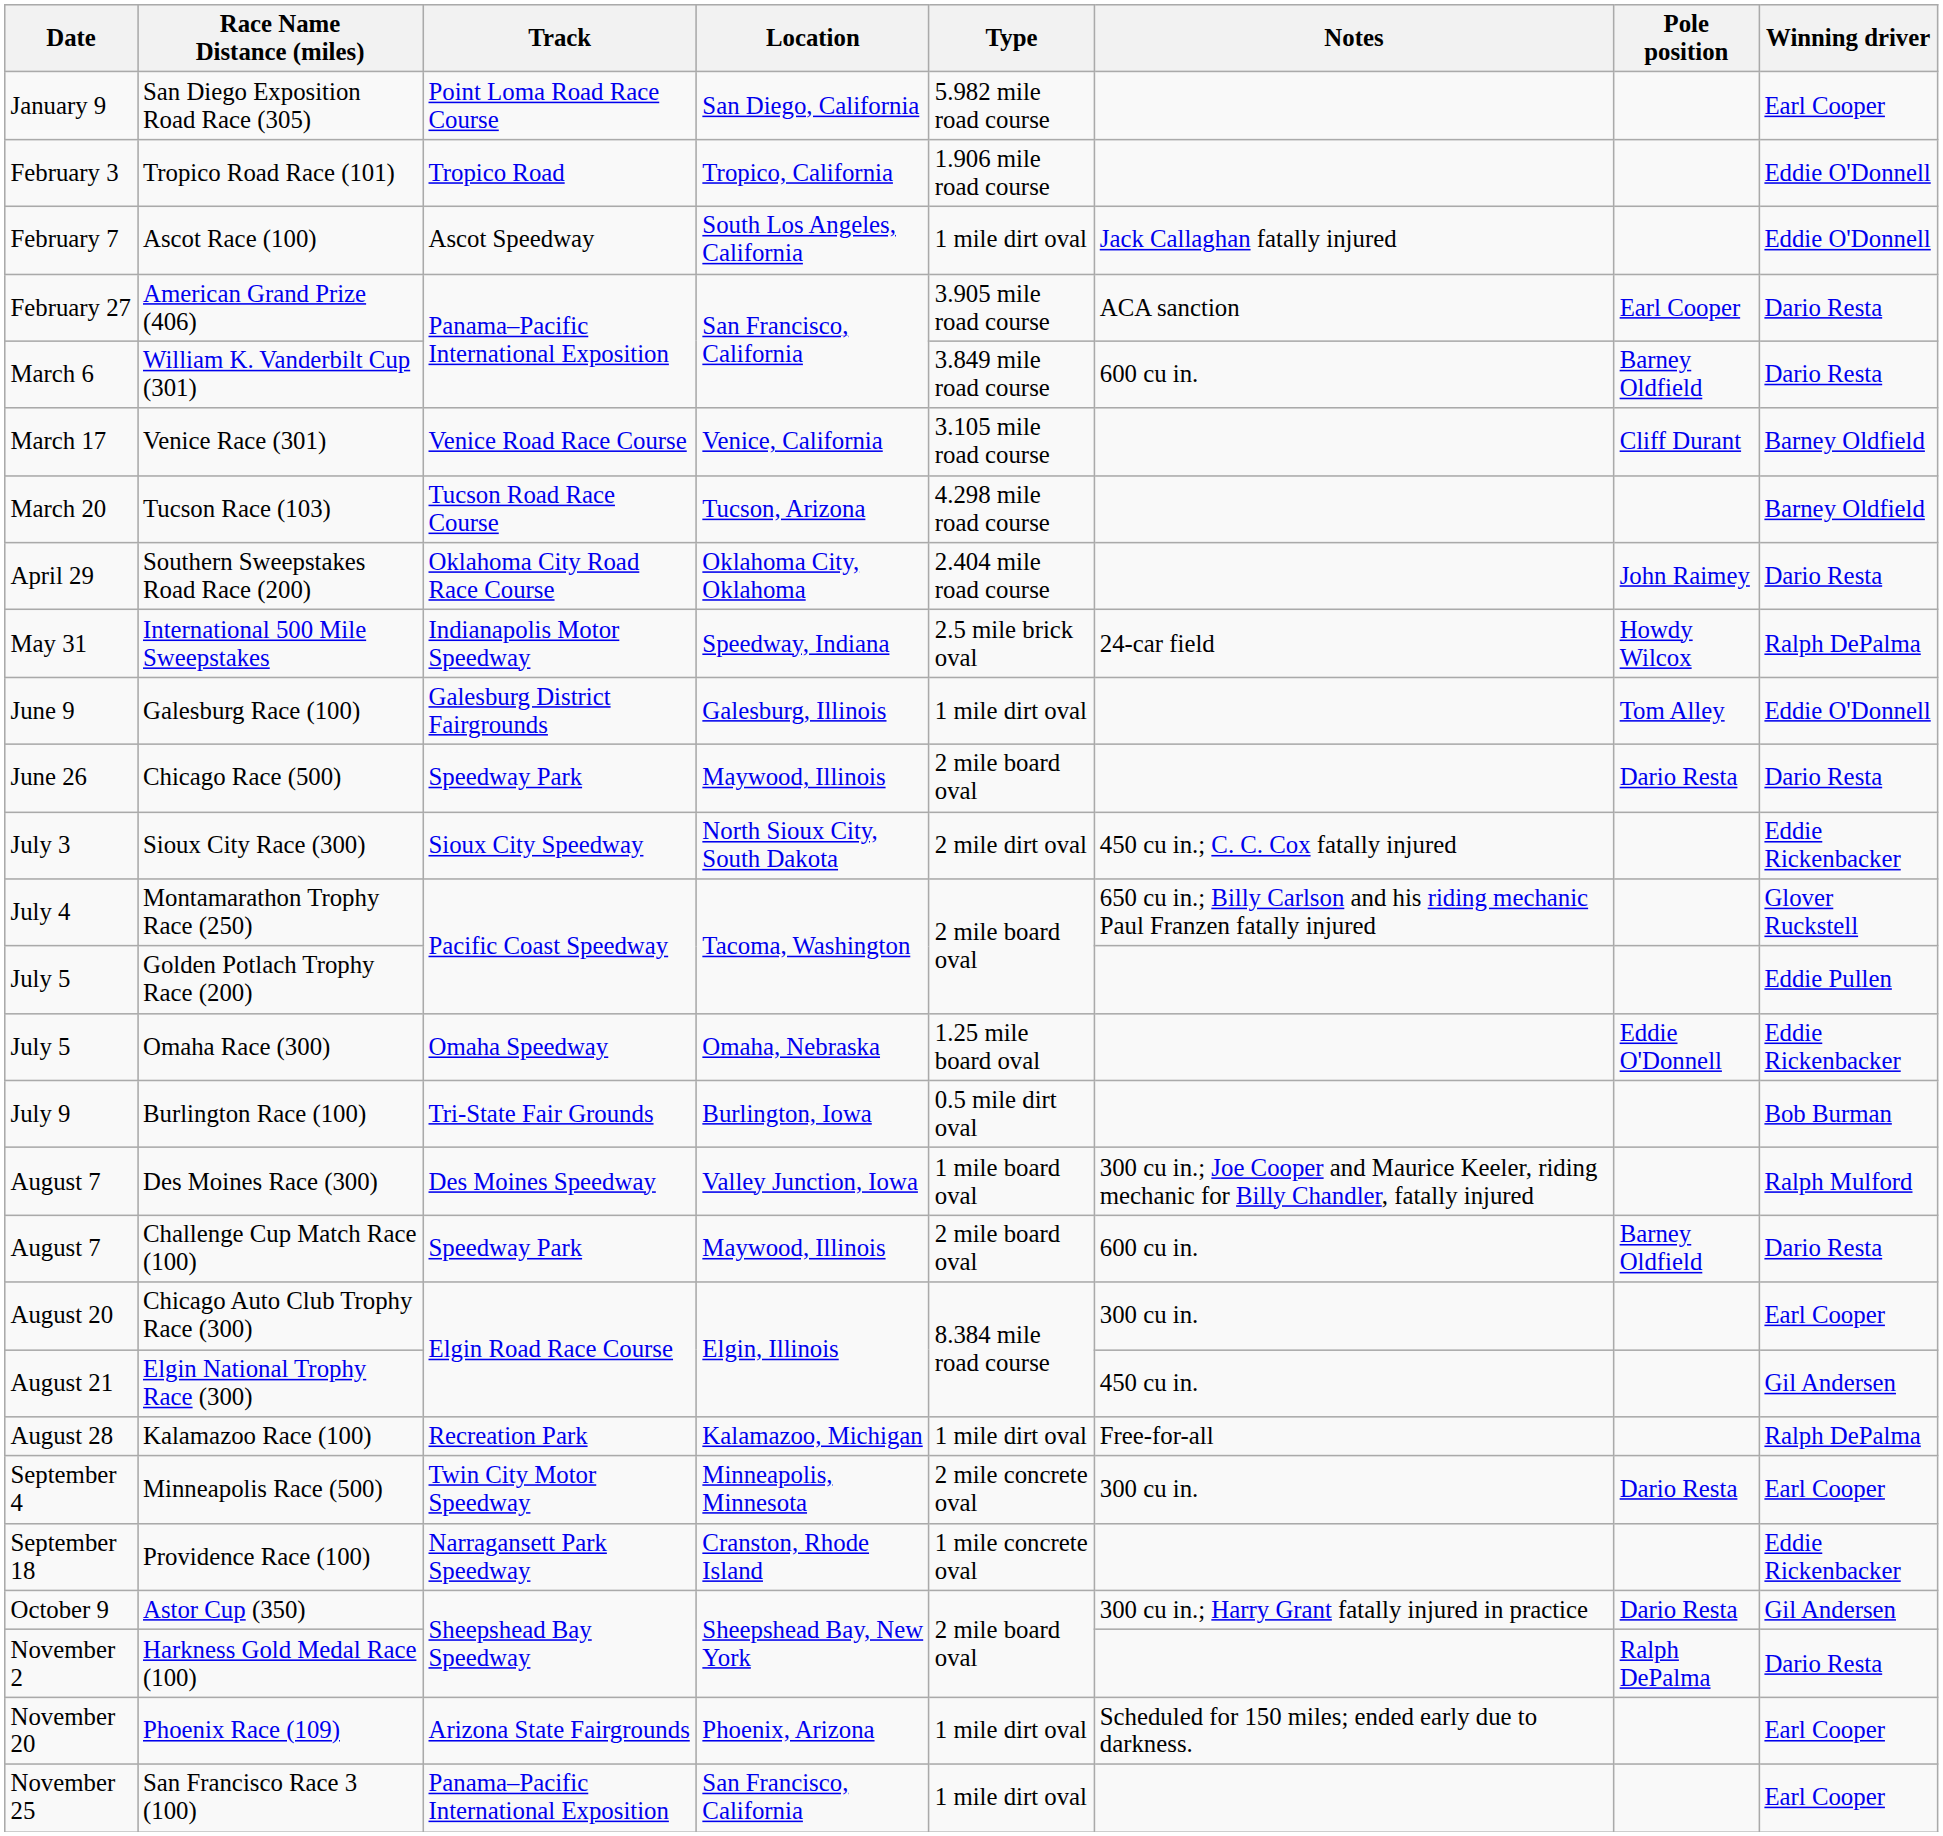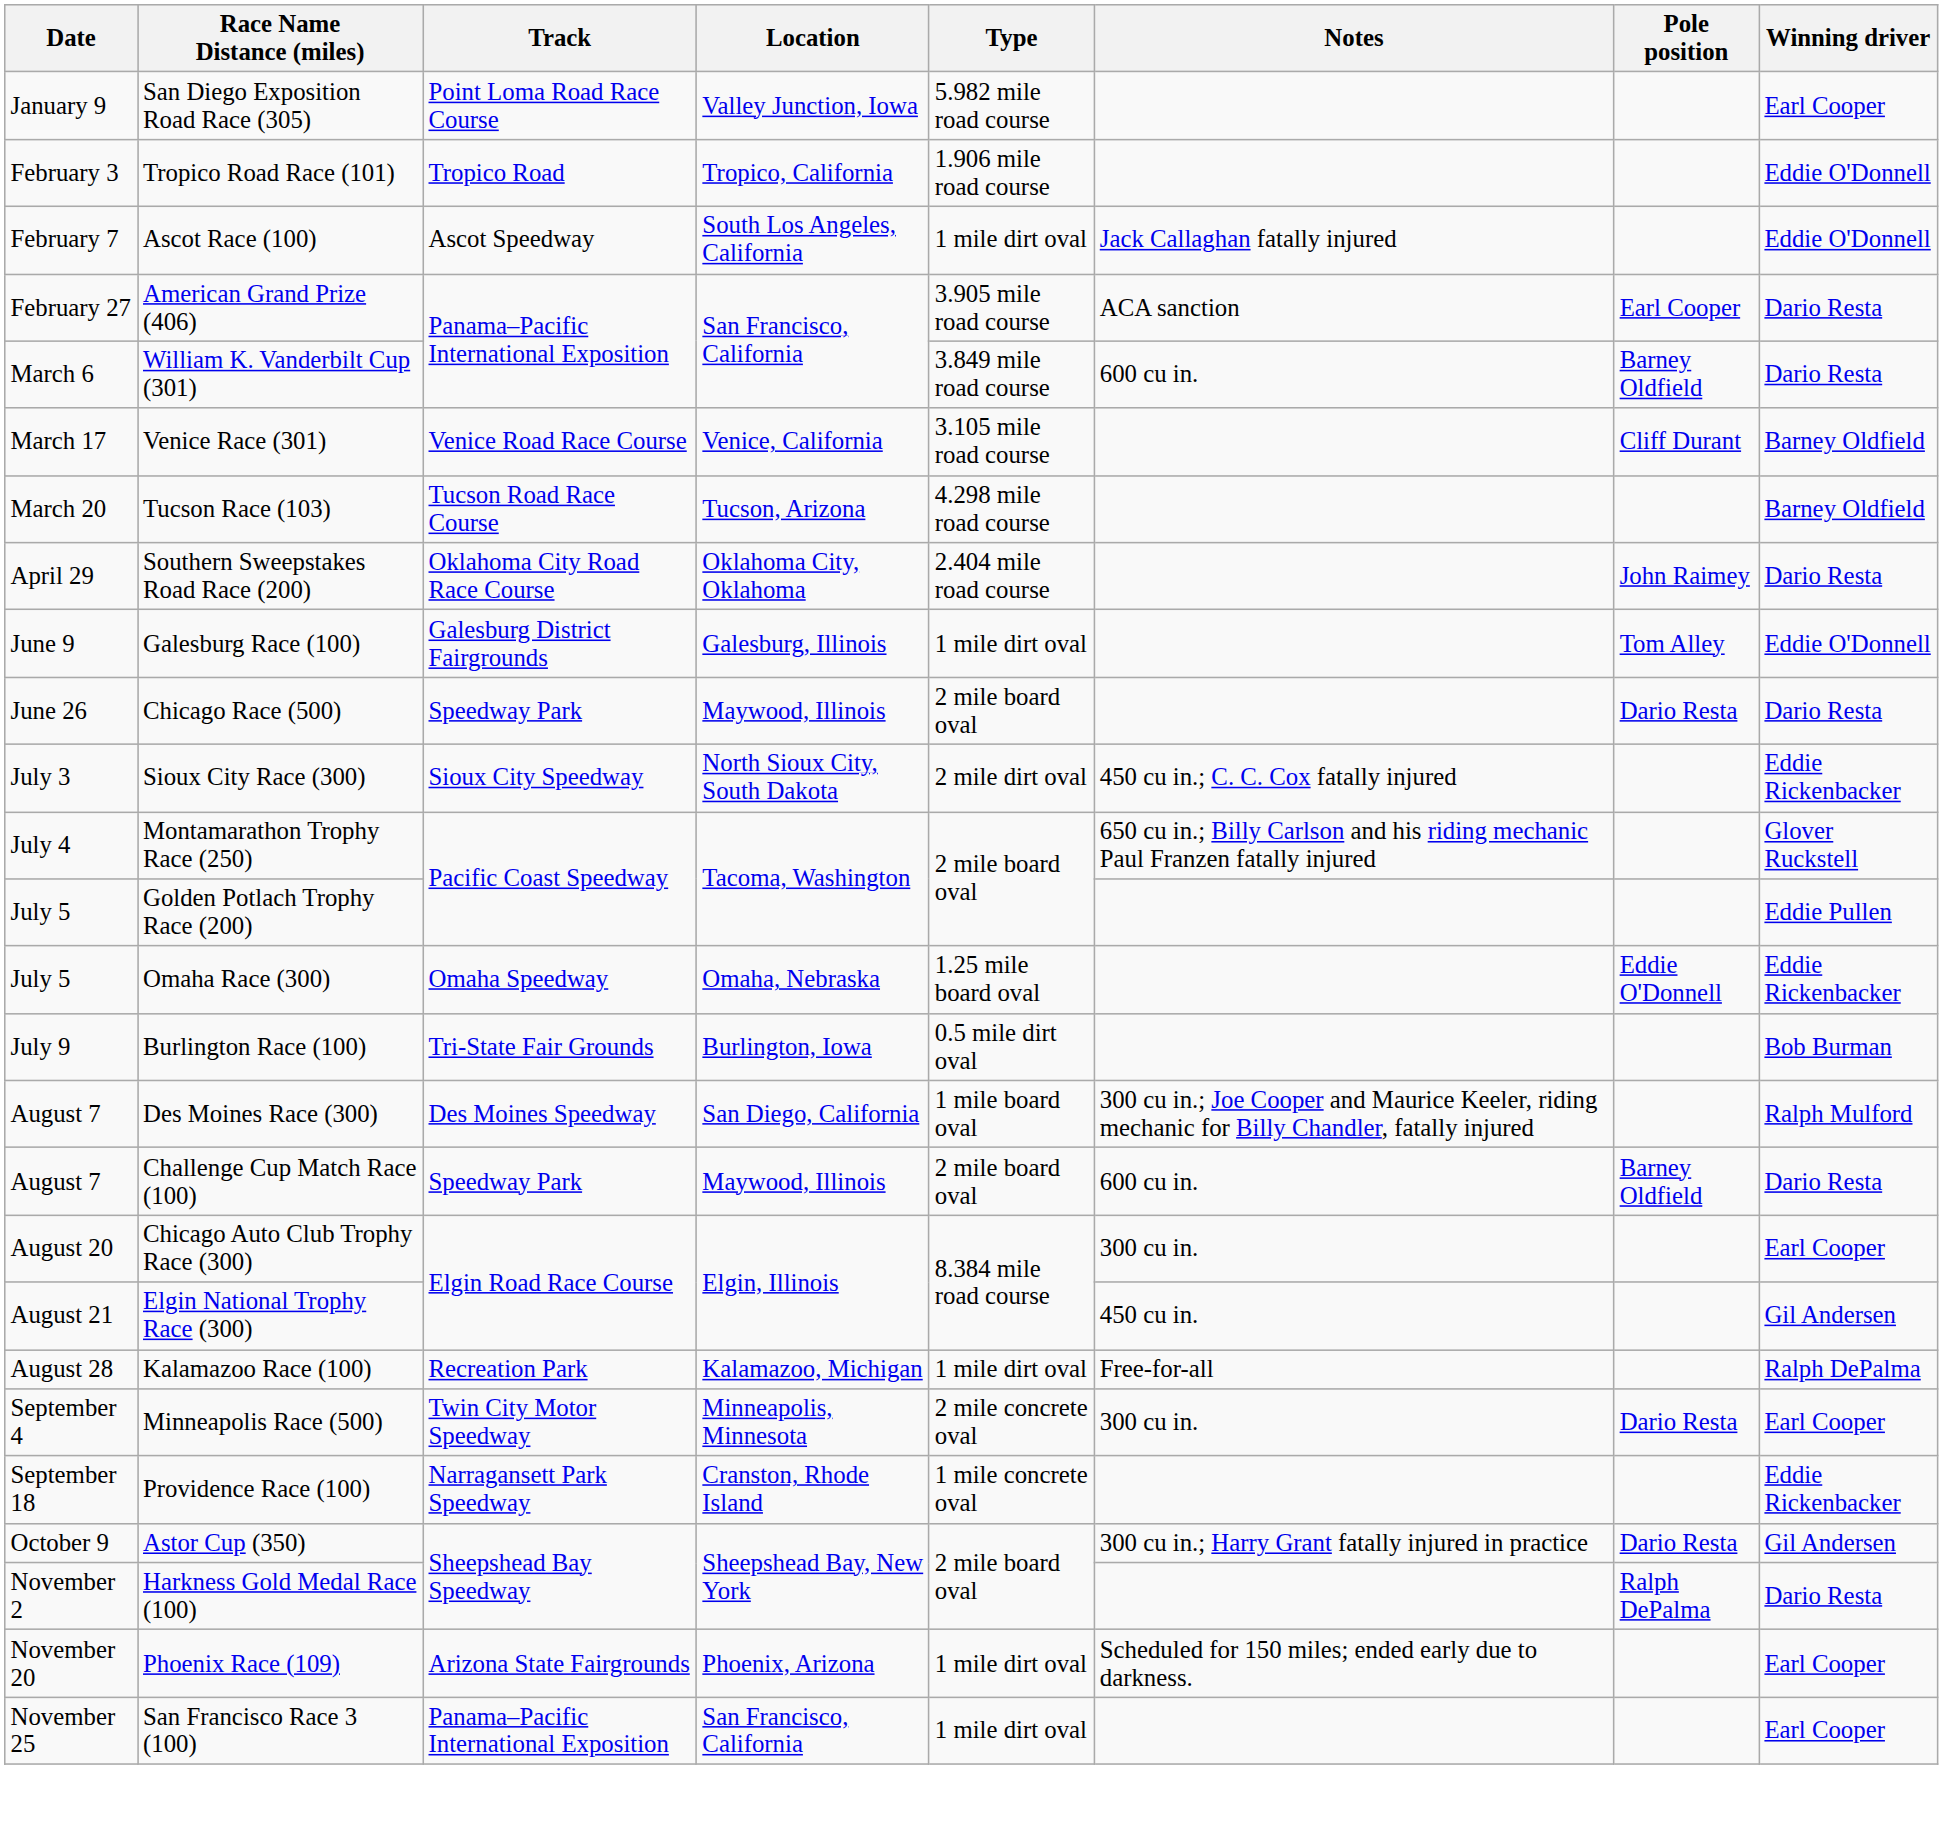 <table class="wikitable">
 <tr>
 <th>Date</th>
 <th>Race Name<br>Distance (miles)</th>
 <th>Track</th>
 <th>Location</th>
 <th>Type</th>
 <th>Notes</th>
 <th>Pole position</th>
 <th>Winning driver</th>
 </tr>
 <tr>
 <td>January 9</td>
 <td>San Diego Exposition Road Race (305)</td>
 <td><a href='#'>Point Loma Road Race Course</a></td>
-<td><a href='#'>San Diego, California</a></td>
+<td><a href='#'>Valley Junction, Iowa</a></td>
 <td>5.982 mile road course</td>
 <td></td>
 <td></td>
 <td><a href='#'>Earl Cooper</a></td>
 </tr>
 <tr>
 <td>February 3</td>
 <td>Tropico Road Race (101)</td>
 <td><a href='#'>Tropico Road</a></td>
 <td><a href='#'>Tropico, California</a></td>
 <td>1.906 mile road course</td>
 <td></td>
 <td></td>
 <td><a href='#'>Eddie O'Donnell</a></td>
 </tr>
 <tr>
 <td>February 7</td>
 <td>Ascot Race (100)</td>
 <td>Ascot Speedway</td>
 <td><a href='#'>South Los Angeles, California</a></td>
 <td>1 mile dirt oval</td>
 <td><a href='#'>Jack Callaghan</a> fatally injured</td>
 <td></td>
 <td><a href='#'>Eddie O'Donnell</a></td>
 </tr>
 <tr>
 <td>February 27</td>
 <td><a href='#'>American Grand Prize</a> (406)</td>
 <td rowspan=2><a href='#'>Panama–Pacific International Exposition</a></td>
 <td rowspan=2><a href='#'>San Francisco, California</a></td>
 <td>3.905 mile road course</td>
 <td>ACA sanction</td>
 <td><a href='#'>Earl Cooper</a></td>
 <td><a href='#'>Dario Resta</a></td>
 </tr>
 <tr>
 <td>March 6</td>
 <td><a href='#'>William K. Vanderbilt Cup</a> (301)</td>
 <td>3.849 mile road course</td>
 <td>600 cu in.</td>
 <td><a href='#'>Barney Oldfield</a></td>
 <td><a href='#'>Dario Resta</a></td>
 </tr>
 <tr>
 <td>March 17</td>
 <td>Venice Race (301)</td>
 <td><a href='#'>Venice Road Race Course</a></td>
 <td><a href='#'>Venice, California</a></td>
 <td>3.105 mile road course</td>
 <td></td>
 <td><a href='#'>Cliff Durant</a></td>
 <td><a href='#'>Barney Oldfield</a></td>
 </tr>
 <tr>
 <td>March 20</td>
 <td>Tucson Race (103)</td>
 <td><a href='#'>Tucson Road Race Course</a></td>
 <td><a href='#'>Tucson, Arizona</a></td>
 <td>4.298 mile road course</td>
 <td></td>
 <td></td>
 <td><a href='#'>Barney Oldfield</a></td>
 </tr>
 <tr>
 <td>April 29</td>
 <td>Southern Sweepstakes Road Race (200)</td>
 <td><a href='#'>Oklahoma City Road Race Course</a></td>
 <td><a href='#'>Oklahoma City, Oklahoma</a></td>
 <td>2.404 mile road course</td>
 <td></td>
 <td><a href='#'>John Raimey</a></td>
 <td><a href='#'>Dario Resta</a></td>
 </tr>
 <tr>
-<td>May 31</td>
-<td><a href='#'>International 500 Mile Sweepstakes</a></td>
-<td><a href='#'>Indianapolis Motor Speedway</a></td>
-<td><a href='#'>Speedway, Indiana</a></td>
-<td>2.5 mile brick oval</td>
-<td>24-car field</td>
-<td><a href='#'>Howdy Wilcox</a></td>
-<td><a href='#'>Ralph DePalma</a></td>
-</tr>
-<tr>
 <td>June 9</td>
 <td>Galesburg Race (100)</td>
 <td><a href='#'>Galesburg District Fairgrounds</a></td>
 <td><a href='#'>Galesburg, Illinois</a></td>
 <td>1 mile dirt oval</td>
 <td></td>
 <td><a href='#'>Tom Alley</a></td>
 <td><a href='#'>Eddie O'Donnell</a></td>
 </tr>
 <tr>
 <td>June 26</td>
 <td>Chicago Race (500)</td>
 <td><a href='#'>Speedway Park</a></td>
 <td><a href='#'>Maywood, Illinois</a></td>
 <td>2 mile board oval</td>
 <td></td>
 <td><a href='#'>Dario Resta</a></td>
 <td><a href='#'>Dario Resta</a></td>
 </tr>
 <tr>
 <td>July 3</td>
 <td>Sioux City Race (300)</td>
 <td><a href='#'>Sioux City Speedway</a></td>
 <td><a href='#'>North Sioux City, South Dakota</a></td>
 <td>2 mile dirt oval</td>
 <td>450 cu in.; <a href='#'>C. C. Cox</a> fatally injured</td>
 <td></td>
 <td><a href='#'>Eddie Rickenbacker</a></td>
 </tr>
 <tr>
 <td>July 4</td>
 <td>Montamarathon Trophy Race (250)</td>
 <td rowspan=2><a href='#'>Pacific Coast Speedway</a></td>
 <td rowspan=2><a href='#'>Tacoma, Washington</a></td>
 <td rowspan=2>2 mile board oval</td>
 <td>650 cu in.; <a href='#'>Billy Carlson</a> and his <a href='#'>riding mechanic</a> Paul Franzen fatally injured</td>
 <td></td>
 <td><a href='#'>Glover Ruckstell</a></td>
 </tr>
 <tr>
 <td>July 5</td>
 <td>Golden Potlach Trophy Race (200)</td>
 <td></td>
 <td></td>
 <td><a href='#'>Eddie Pullen</a></td>
 </tr>
 <tr>
 <td>July 5</td>
 <td>Omaha Race (300)</td>
 <td><a href='#'>Omaha Speedway</a></td>
 <td><a href='#'>Omaha, Nebraska</a></td>
 <td>1.25 mile board oval</td>
 <td></td>
 <td><a href='#'>Eddie O'Donnell</a></td>
 <td><a href='#'>Eddie Rickenbacker</a></td>
 </tr>
 <tr>
 <td>July 9</td>
 <td>Burlington Race (100)</td>
 <td><a href='#'>Tri-State Fair Grounds</a></td>
 <td><a href='#'>Burlington, Iowa</a></td>
 <td>0.5 mile dirt oval</td>
 <td></td>
 <td></td>
 <td><a href='#'>Bob Burman</a></td>
 </tr>
 <tr>
 <td>August 7</td>
 <td>Des Moines Race (300)</td>
 <td><a href='#'>Des Moines Speedway</a></td>
-<td><a href='#'>Valley Junction, Iowa</a></td>
+<td><a href='#'>San Diego, California</a></td>
 <td>1 mile board oval</td>
 <td>300 cu in.; <a href='#'>Joe Cooper</a> and Maurice Keeler, riding mechanic for <a href='#'>Billy Chandler</a>, fatally injured</td>
 <td></td>
 <td><a href='#'>Ralph Mulford</a></td>
 </tr>
 <tr>
 <td>August 7</td>
 <td>Challenge Cup Match Race (100)</td>
 <td><a href='#'>Speedway Park</a></td>
 <td><a href='#'>Maywood, Illinois</a></td>
 <td>2 mile board oval</td>
 <td>600 cu in.</td>
 <td><a href='#'>Barney Oldfield</a></td>
 <td><a href='#'>Dario Resta</a></td>
 </tr>
 <tr>
 <td>August 20</td>
 <td>Chicago Auto Club Trophy Race (300)</td>
 <td rowspan=2><a href='#'>Elgin Road Race Course</a></td>
 <td rowspan=2><a href='#'>Elgin, Illinois</a></td>
 <td rowspan=2>8.384 mile road course</td>
 <td>300 cu in.</td>
 <td></td>
 <td><a href='#'>Earl Cooper</a></td>
 </tr>
 <tr>
 <td>August 21</td>
 <td><a href='#'>Elgin National Trophy Race</a> (300)</td>
 <td>450 cu in.</td>
 <td></td>
 <td><a href='#'>Gil Andersen</a></td>
 </tr>
 <tr>
 <td>August 28</td>
 <td>Kalamazoo Race (100)</td>
 <td><a href='#'>Recreation Park</a></td>
 <td><a href='#'>Kalamazoo, Michigan</a></td>
 <td>1 mile dirt oval</td>
 <td>Free-for-all</td>
 <td></td>
 <td><a href='#'>Ralph DePalma</a></td>
 </tr>
 <tr>
 <td>September 4</td>
 <td>Minneapolis Race (500)</td>
 <td><a href='#'>Twin City Motor Speedway</a></td>
 <td><a href='#'>Minneapolis, Minnesota</a></td>
 <td>2 mile concrete oval</td>
 <td>300 cu in.</td>
 <td><a href='#'>Dario Resta</a></td>
 <td><a href='#'>Earl Cooper</a></td>
 </tr>
 <tr>
 <td>September 18</td>
 <td>Providence Race (100)</td>
 <td><a href='#'>Narragansett Park Speedway</a></td>
 <td><a href='#'>Cranston, Rhode Island</a></td>
 <td>1 mile concrete oval</td>
 <td></td>
 <td></td>
 <td><a href='#'>Eddie Rickenbacker</a></td>
 </tr>
 <tr>
 <td>October 9</td>
 <td><a href='#'>Astor Cup</a> (350)</td>
 <td rowspan=2><a href='#'>Sheepshead Bay Speedway</a></td>
 <td rowspan=2><a href='#'>Sheepshead Bay, New York</a></td>
 <td rowspan=2>2 mile board oval</td>
 <td>300 cu in.; <a href='#'>Harry Grant</a> fatally injured in practice</td>
 <td><a href='#'>Dario Resta</a></td>
 <td><a href='#'>Gil Andersen</a></td>
 </tr>
 <tr>
 <td>November 2</td>
 <td><a href='#'>Harkness Gold Medal Race</a> (100)</td>
 <td></td>
 <td><a href='#'>Ralph DePalma</a></td>
 <td><a href='#'>Dario Resta</a></td>
 </tr>
 <tr>
 <td>November 20</td>
 <td><a href='#'>Phoenix Race (109)</a></td>
 <td><a href='#'>Arizona State Fairgrounds</a></td>
 <td><a href='#'>Phoenix, Arizona</a></td>
 <td>1 mile dirt oval</td>
 <td>Scheduled for 150 miles; ended early due to darkness.</td>
 <td></td>
 <td><a href='#'>Earl Cooper</a></td>
 </tr>
 <tr>
 <td>November 25</td>
 <td>San Francisco Race 3 (100)</td>
 <td><a href='#'>Panama–Pacific International Exposition</a></td>
 <td><a href='#'>San Francisco, California</a></td>
 <td>1 mile dirt oval</td>
 <td></td>
 <td></td>
 <td><a href='#'>Earl Cooper</a></td>
 </tr>
 </table>
